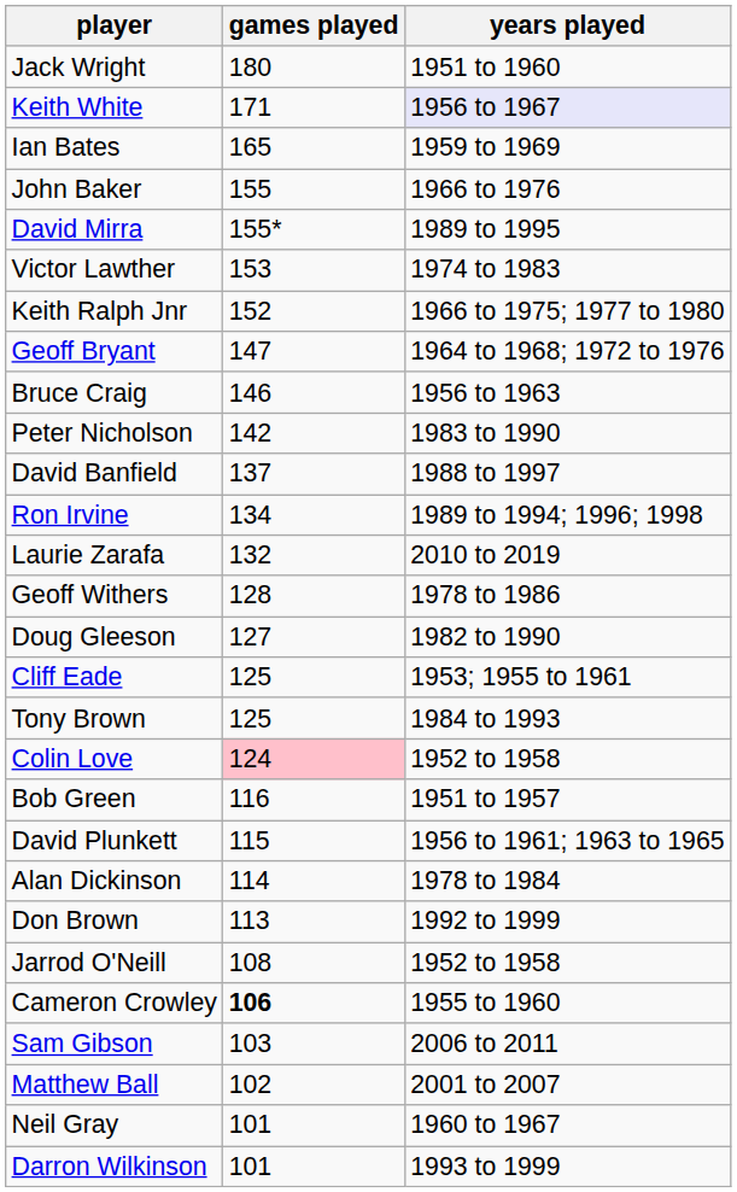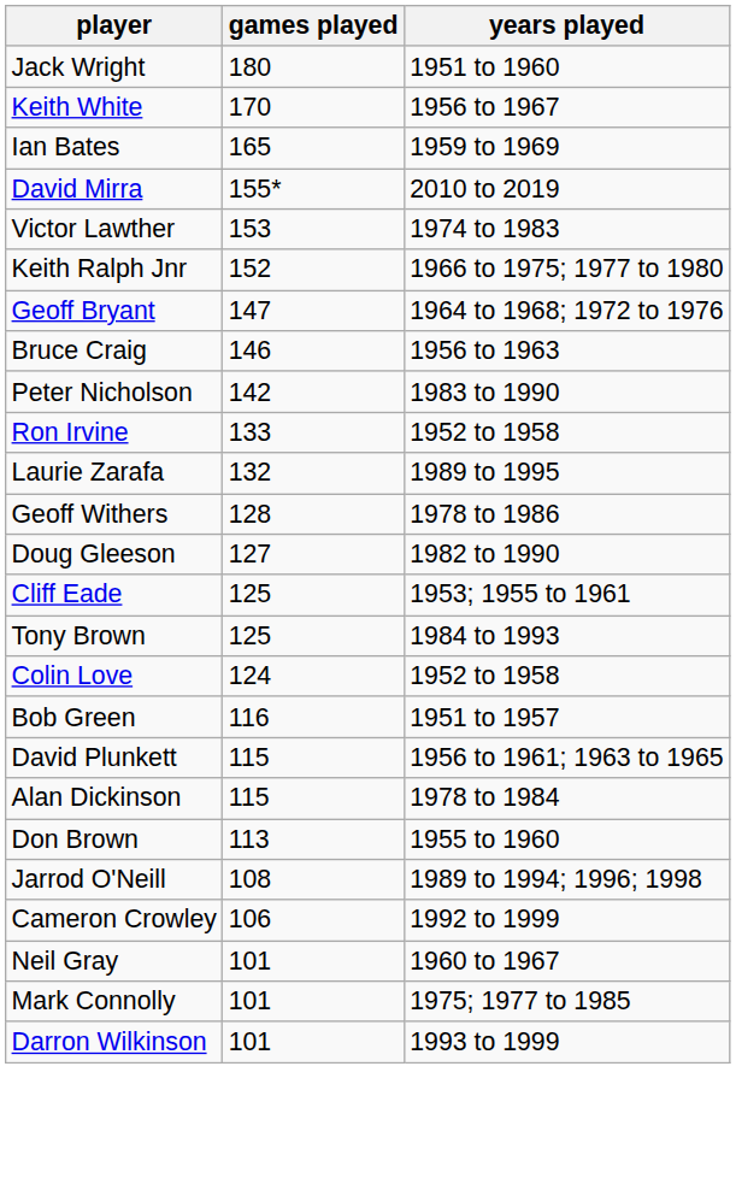 <table class="wikitable">
 <tr>
 <th>player</th>
 <th>games played</th>
 <th>years played</th>
 </tr>
 <tr>
 <td>Jack Wright</td>
 <td>180</td>
 <td>1951 to 1960</td>
 </tr>
 <tr>
 <td><a href='#'>Keith White</a></td>
-<td>171</td>
-<td style="background: lavender;">1956 to 1967</td>
+<td>170</td>
+<td>1956 to 1967</td>
 </tr>
 <tr>
 <td>Ian Bates</td>
 <td>165</td>
 <td>1959 to 1969</td>
 </tr>
 <tr>
-<td>John Baker</td>
-<td>155</td>
-<td>1966 to 1976</td>
-</tr>
-<tr>
 <td><a href='#'>David Mirra</a></td>
 <td>155*</td>
-<td>1989 to 1995</td>
+<td>2010 to 2019</td>
 </tr>
 <tr>
 <td>Victor Lawther</td>
 <td>153</td>
 <td>1974 to 1983</td>
 </tr>
 <tr>
 <td>Keith Ralph Jnr</td>
 <td>152</td>
 <td>1966 to 1975; 1977 to 1980</td>
 </tr>
 <tr>
 <td><a href='#'>Geoff Bryant</a></td>
 <td>147</td>
 <td>1964 to 1968; 1972 to 1976</td>
 </tr>
 <tr>
 <td>Bruce Craig</td>
 <td>146</td>
 <td>1956 to 1963</td>
 </tr>
 <tr>
 <td>Peter Nicholson</td>
 <td>142</td>
 <td>1983 to 1990</td>
 </tr>
 <tr>
-<td>David Banfield</td>
-<td>137</td>
-<td>1988 to 1997</td>
-</tr>
-<tr>
 <td><a href='#'>Ron Irvine</a></td>
-<td>134</td>
-<td>1989 to 1994; 1996; 1998</td>
+<td>133</td>
+<td>1952 to 1958</td>
 </tr>
 <tr>
 <td>Laurie Zarafa</td>
 <td>132</td>
-<td>2010 to 2019</td>
+<td>1989 to 1995</td>
 </tr>
 <tr>
 <td>Geoff Withers</td>
 <td>128</td>
 <td>1978 to 1986</td>
 </tr>
 <tr>
 <td>Doug Gleeson</td>
 <td>127</td>
 <td>1982 to 1990</td>
 </tr>
 <tr>
 <td><a href='#'>Cliff Eade</a></td>
 <td>125</td>
 <td>1953; 1955 to 1961</td>
 </tr>
 <tr>
 <td>Tony Brown</td>
 <td>125</td>
 <td>1984 to 1993</td>
 </tr>
 <tr>
 <td><a href='#'>Colin Love</a></td>
-<td style="background: pink;">124</td>
+<td>124</td>
 <td>1952 to 1958</td>
 </tr>
 <tr>
 <td>Bob Green</td>
 <td>116</td>
 <td>1951 to 1957</td>
 </tr>
 <tr>
 <td>David Plunkett</td>
 <td>115</td>
 <td>1956 to 1961; 1963 to 1965</td>
 </tr>
 <tr>
 <td>Alan Dickinson</td>
-<td>114</td>
+<td>115</td>
 <td>1978 to 1984</td>
 </tr>
 <tr>
 <td>Don Brown</td>
 <td>113</td>
-<td>1992 to 1999</td>
+<td>1955 to 1960</td>
 </tr>
 <tr>
 <td>Jarrod O'Neill</td>
 <td>108</td>
-<td>1952 to 1958</td>
+<td>1989 to 1994; 1996; 1998</td>
 </tr>
 <tr>
 <td>Cameron Crowley</td>
-<td><strong>106</strong></td>
-<td>1955 to 1960</td>
-</tr>
-<tr>
-<td><a href='#'>Sam Gibson</a></td>
-<td>103</td>
-<td>2006 to 2011</td>
-</tr>
-<tr>
-<td><a href='#'>Matthew Ball</a></td>
-<td>102</td>
-<td>2001 to 2007</td>
+<td>106</td>
+<td>1992 to 1999</td>
 </tr>
 <tr>
 <td>Neil Gray</td>
 <td>101</td>
 <td>1960 to 1967</td>
 </tr>
 <tr>
+<td>Mark Connolly</td>
+<td>101</td>
+<td>1975; 1977 to 1985</td>
+</tr>
+<tr>
 <td><a href='#'>Darron Wilkinson</a></td>
 <td>101</td>
 <td>1993 to 1999</td>
 </tr>
 </table>
